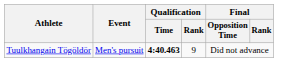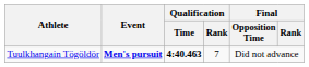 <table class=wikitable style=font-size:90%;text-align:center>
 <tr>
 <th rowspan="2">Athlete</th>
 <th rowspan="2">Event</th>
 <th colspan=2>Qualification</th>
 <th colspan=2>Final</th>
 </tr>
 <tr style="font-size:95%">
 <th>Time</th>
 <th>Rank</th>
 <th>Opposition<br>Time</th>
 <th>Rank</th>
 </tr>
 <tr>
 <td align=left><a href='#'>Tuulkhangain Tögöldör</a></td>
-<td align=left><a href='#'>Men's pursuit</a></td>
+<td align=left><strong><a href='#'>Men's pursuit</a></strong></td>
 <td><strong>4:40.463</strong></td>
-<td>9</td>
+<td>7</td>
 <td colspan=2>Did not advance</td>
 </tr>
 </table>
